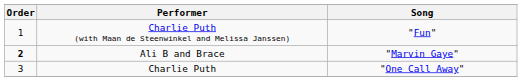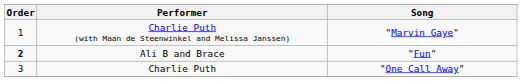 <table class="wikitable" style="text-align:center; width:45%;">
 <tr>
 </tr>
 <tr>
 <th style="width:01%;">Order</th>
 <th style="width:60%;">Performer</th>
 <th style="width:39%;">Song</th>
 </tr>
 <tr>
 <td>1</td>
 <td><a href='#'>Charlie Puth</a> <br><small>(with Maan de Steenwinkel and Melissa Janssen)</small></td>
-<td>"<a href='#'>Fun</a>"</td>
+<td>"<a href='#'>Marvin Gaye</a>"</td>
 </tr>
 <tr>
 <td><strong>2</strong></td>
 <td>Ali B and Brace</td>
-<td>"<a href='#'>Marvin Gaye</a>"</td>
+<td>"<a href='#'>Fun</a>"</td>
 </tr>
 <tr>
 <td>3</td>
 <td>Charlie Puth</td>
 <td>"<a href='#'>One Call Away</a>"</td>
 </tr>
 <tr>
 </tr>
 </table>
